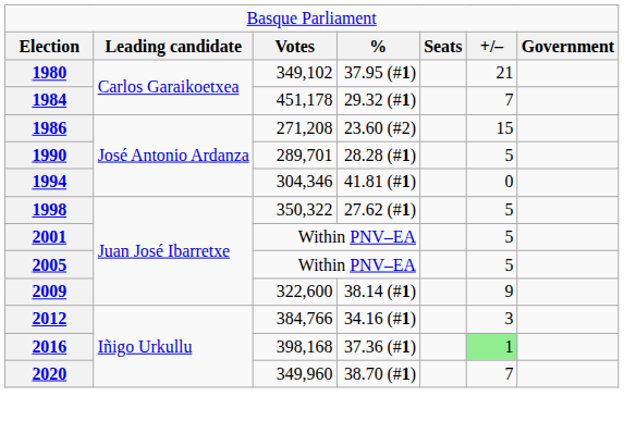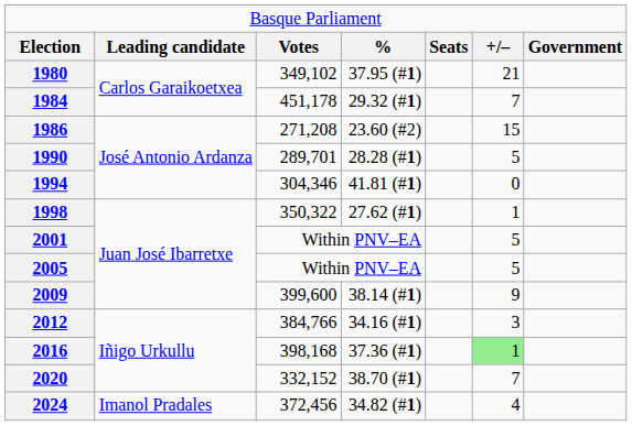 <table class="wikitable" style="text-align:right;">
 <tr>
 <td colspan="7" align="center"><a href='#'>Basque Parliament</a></td>
 </tr>
 <tr>
 <th width="75">Election</th>
 <th>Leading candidate</th>
 <th width="70">Votes</th>
 <th width="70">%</th>
 <th>Seats</th>
 <th width="40">+/–</th>
 <th>Government</th>
 </tr>
 <tr>
 <th><a href='#'>1980</a></th>
 <td rowspan="2" align="left"><a href='#'>Carlos Garaikoetxea</a></td>
 <td>349,102</td>
 <td>37.95 (#<strong>1</strong>)</td>
 <td></td>
 <td>21</td>
 <td></td>
 </tr>
 <tr>
 <th><a href='#'>1984</a></th>
 <td>451,178</td>
 <td>29.32 (#<strong>1</strong>)</td>
 <td></td>
 <td>7</td>
 <td></td>
 </tr>
 <tr>
 <th><a href='#'>1986</a></th>
 <td rowspan="3" align="left"><a href='#'>José Antonio Ardanza</a></td>
 <td>271,208</td>
 <td>23.60 (#2)</td>
 <td></td>
 <td>15</td>
 <td></td>
 </tr>
 <tr>
 <th><a href='#'>1990</a></th>
 <td>289,701</td>
 <td>28.28 (#<strong>1</strong>)</td>
 <td></td>
 <td>5</td>
 <td></td>
 </tr>
 <tr>
 <th><a href='#'>1994</a></th>
 <td>304,346</td>
 <td>41.81 (#<strong>1</strong>)</td>
 <td></td>
 <td>0</td>
 <td></td>
 </tr>
 <tr>
 <th><a href='#'>1998</a></th>
 <td rowspan="4" align="left"><a href='#'>Juan José Ibarretxe</a></td>
 <td>350,322</td>
 <td>27.62 (#<strong>1</strong>)</td>
 <td></td>
-<td>5</td>
+<td>1</td>
 <td></td>
 </tr>
 <tr>
 <th><a href='#'>2001</a></th>
 <td colspan="2">Within <a href='#'>PNV–EA</a></td>
 <td></td>
 <td>5</td>
 <td></td>
 </tr>
 <tr>
 <th><a href='#'>2005</a></th>
 <td colspan="2">Within <a href='#'>PNV–EA</a></td>
 <td></td>
 <td>5</td>
 <td></td>
 </tr>
 <tr>
 <th><a href='#'>2009</a></th>
-<td>322,600</td>
+<td>399,600</td>
 <td>38.14 (#<strong>1</strong>)</td>
 <td></td>
 <td>9</td>
 <td></td>
 </tr>
 <tr>
 <th><a href='#'>2012</a></th>
 <td rowspan="3" align="left"><a href='#'>Iñigo Urkullu</a></td>
 <td>384,766</td>
 <td>34.16 (#<strong>1</strong>)</td>
 <td></td>
 <td>3</td>
 <td></td>
 </tr>
 <tr>
 <th><a href='#'>2016</a></th>
 <td>398,168</td>
 <td>37.36 (#<strong>1</strong>)</td>
 <td></td>
 <td style="background: lightgreen;">1</td>
 <td></td>
 </tr>
 <tr>
 <th><a href='#'>2020</a></th>
-<td>349,960</td>
+<td>332,152</td>
 <td>38.70 (#<strong>1</strong>)</td>
 <td></td>
 <td>7</td>
 <td></td>
 </tr>
+<tr>
+<th><a href='#'>2024</a></th>
+<td align="left"><a href='#'>Imanol Pradales</a></td>
+<td>372,456</td>
+<td>34.82 (#<strong>1</strong>)</td>
+<td></td>
+<td>4</td>
+<td></td>
+</tr>
 </table>
